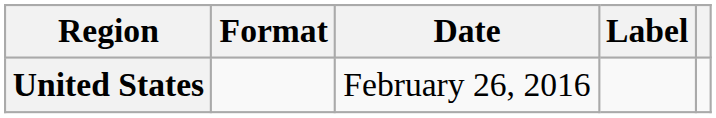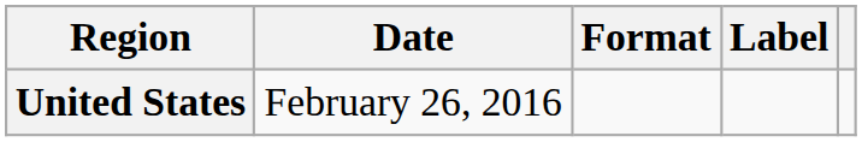 <table class="wikitable plainrowheaders">
 <tr>
 <th scope="col">Region</th>
+<th scope="col">Date</th>
 <th scope="col">Format</th>
-<th scope="col">Date</th>
 <th scope="col">Label</th>
 <th scope="col"></th>
 </tr>
 <tr>
 <th scope="row">United States</th>
+<td>February 26, 2016</td>
 <td></td>
-<td>February 26, 2016</td>
 <td></td>
 <td></td>
 </tr>
 </table>
